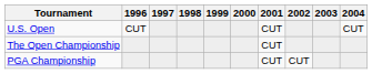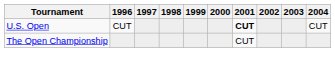 <table class="wikitable" style="font-size:95%;text-align:center;">
 <tr>
 <th>Tournament</th>
 <th>1996</th>
 <th>1997</th>
 <th>1998</th>
 <th>1999</th>
 <th>2000</th>
 <th>2001</th>
 <th>2002</th>
 <th>2003</th>
 <th>2004</th>
 </tr>
 <tr>
 <td align=left><a href='#'>U.S. Open</a></td>
 <td>CUT</td>
 <td style="background:#eeeeee;"></td>
 <td style="background:#eeeeee;"></td>
 <td style="background:#eeeeee;"></td>
 <td style="background:#eeeeee;"></td>
-<td>CUT</td>
+<td><strong>CUT</strong></td>
 <td style="background:#eeeeee;"></td>
 <td style="background:#eeeeee;"></td>
 <td>CUT</td>
 </tr>
 <tr>
 <td align=left><a href='#'>The Open Championship</a></td>
 <td style="background:#eeeeee;"></td>
 <td style="background:#eeeeee;"></td>
 <td style="background:#eeeeee;"></td>
 <td style="background:#eeeeee;"></td>
 <td style="background:#eeeeee;"></td>
 <td>CUT</td>
 <td style="background:#eeeeee;"></td>
 <td style="background:#eeeeee;"></td>
 <td style="background:#eeeeee;"></td>
 </tr>
-<tr>
-<td align=left><a href='#'>PGA Championship</a></td>
-<td style="background:#eeeeee;"></td>
-<td style="background:#eeeeee;"></td>
-<td style="background:#eeeeee;"></td>
-<td style="background:#eeeeee;"></td>
-<td style="background:#eeeeee;"></td>
-<td>CUT</td>
-<td>CUT</td>
-<td style="background:#eeeeee;"></td>
-<td style="background:#eeeeee;"></td>
-</tr>
 </table>
